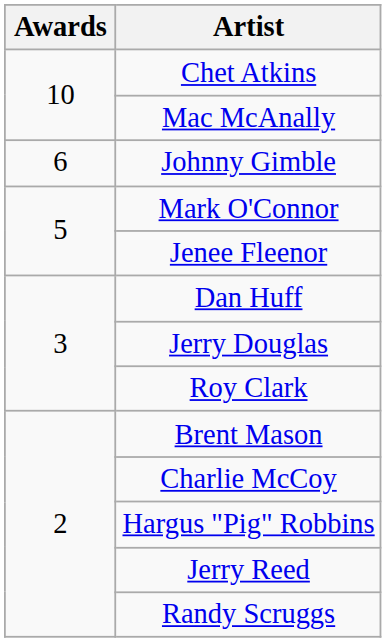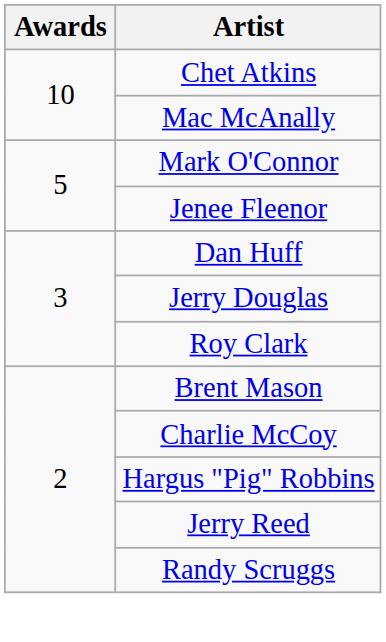 <table class="wikitable" rowspan="2" style="text-align:center;">
 <tr>
 <th scope="col" style="width:55px;">Awards</th>
 <th scope="col" style="text-align:center;">Artist</th>
 </tr>
 <tr>
 <td rowspan=2>10</td>
 <td><a href='#'>Chet Atkins</a></td>
 </tr>
 <tr>
 <td><a href='#'>Mac McAnally</a></td>
-</tr>
-<tr>
-<td>6</td>
-<td><a href='#'>Johnny Gimble</a></td>
 </tr>
 <tr>
 <td rowspan=2>5</td>
 <td><a href='#'>Mark O'Connor</a></td>
 </tr>
 <tr>
 <td><a href='#'>Jenee Fleenor</a></td>
 </tr>
 <tr>
 <td rowspan=3>3</td>
 <td><a href='#'>Dan Huff</a></td>
 </tr>
 <tr>
 <td><a href='#'>Jerry Douglas</a></td>
 </tr>
 <tr>
 <td><a href='#'>Roy Clark</a></td>
 </tr>
 <tr>
 <td rowspan=5>2</td>
 <td><a href='#'>Brent Mason</a></td>
 </tr>
 <tr>
 <td><a href='#'>Charlie McCoy</a></td>
 </tr>
 <tr>
 <td><a href='#'>Hargus "Pig" Robbins</a></td>
 </tr>
 <tr>
 <td><a href='#'>Jerry Reed</a></td>
 </tr>
 <tr>
 <td><a href='#'>Randy Scruggs</a></td>
 </tr>
 </table>
